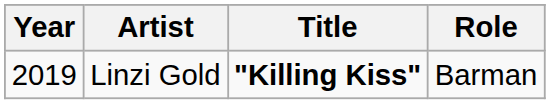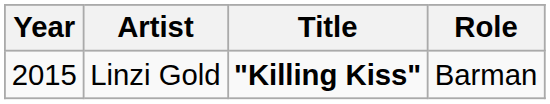 <table class="wikitable sortable">
 <tr>
 <th>Year</th>
 <th>Artist</th>
 <th>Title</th>
 <th>Role</th>
 </tr>
 <tr>
-<td>2019</td>
+<td>2015</td>
 <td>Linzi Gold</td>
 <td><strong>"Killing Kiss"</strong></td>
 <td>Barman</td>
 </tr>
 </table>
